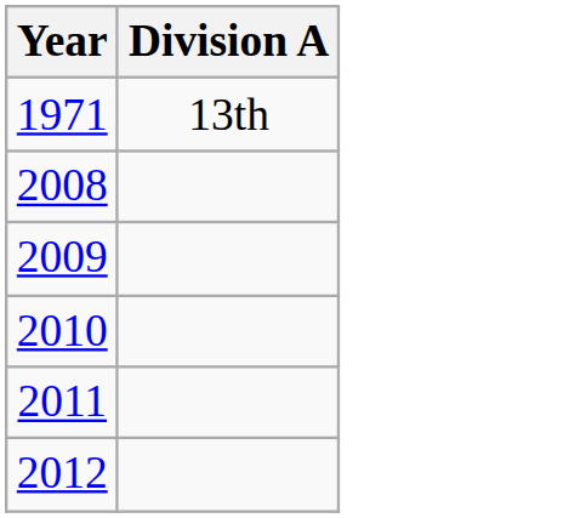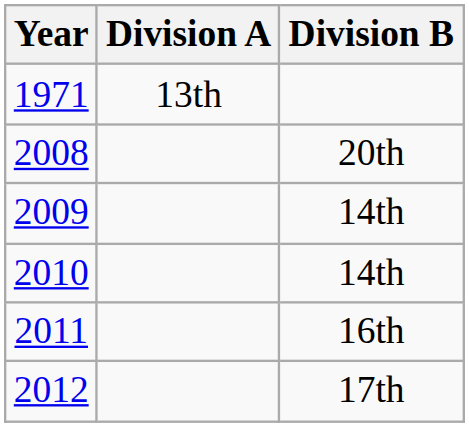 <table class="wikitable" style="text-align:center">
 <tr>
 <th>Year</th>
 <th>Division A</th>
+<th>Division B</th>
 </tr>
 <tr>
 <td><a href='#'>1971</a></td>
 <td>13th</td>
+<td></td>
 </tr>
 <tr>
 <td><a href='#'>2008</a></td>
 <td></td>
+<td>20th</td>
 </tr>
 <tr>
 <td><a href='#'>2009</a></td>
 <td></td>
+<td>14th</td>
 </tr>
 <tr>
 <td><a href='#'>2010</a></td>
 <td></td>
+<td>14th</td>
 </tr>
 <tr>
 <td><a href='#'>2011</a></td>
 <td></td>
+<td>16th</td>
 </tr>
 <tr>
 <td><a href='#'>2012</a></td>
 <td></td>
+<td>17th</td>
 </tr>
 </table>
